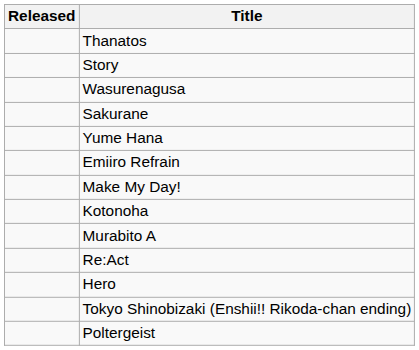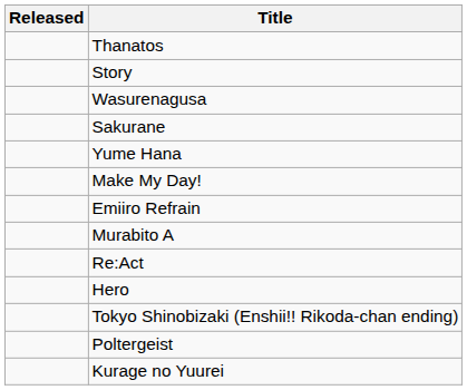 <table class="wikitable sortable">
 <tr>
 <th>Released</th>
 <th>Title</th>
 </tr>
 <tr>
 <td></td>
 <td>Thanatos</td>
 </tr>
 <tr>
 <td></td>
 <td>Story</td>
 </tr>
 <tr>
 <td></td>
 <td>Wasurenagusa</td>
 </tr>
 <tr>
 <td></td>
 <td>Sakurane</td>
 </tr>
 <tr>
 <td></td>
 <td>Yume Hana</td>
 </tr>
 <tr>
 <td></td>
-<td>Emiiro Refrain</td>
-</tr>
-<tr>
-<td></td>
 <td>Make My Day!</td>
 </tr>
 <tr>
 <td></td>
-<td>Kotonoha</td>
+<td>Emiiro Refrain</td>
 </tr>
 <tr>
 <td></td>
 <td>Murabito A</td>
 </tr>
 <tr>
 <td></td>
 <td>Re:Act</td>
 </tr>
 <tr>
 <td></td>
 <td>Hero</td>
 </tr>
 <tr>
 <td></td>
 <td>Tokyo Shinobizaki (Enshii!! Rikoda-chan ending)</td>
 </tr>
 <tr>
 <td></td>
 <td>Poltergeist</td>
 </tr>
+<tr>
+<td></td>
+<td>Kurage no Yuurei</td>
+</tr>
 </table>
